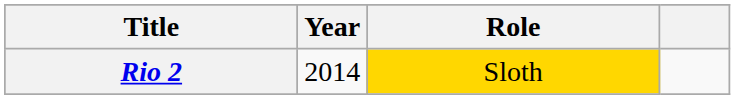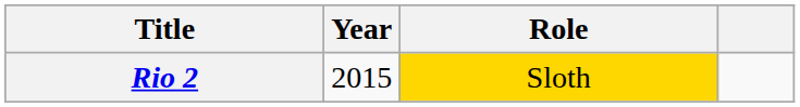 <table class="wikitable plainrowheaders sortable" style="text-align: center;">
 <tr>
 <th scope="col" style="width: 10em;">Title</th>
 <th scope="col" style="width: 2em;">Year</th>
 <th scope="col" style="width: 10em;">Role</th>
 <th scope="col" style="width: 2em;" class="unsortable"></th>
 </tr>
 <tr>
 <th scope="row"><em><a href='#'>Rio 2</a></em></th>
-<td>2014</td>
+<td>2015</td>
 <td style="background: gold;">Sloth</td>
 <td></td>
 </tr>
 </table>
